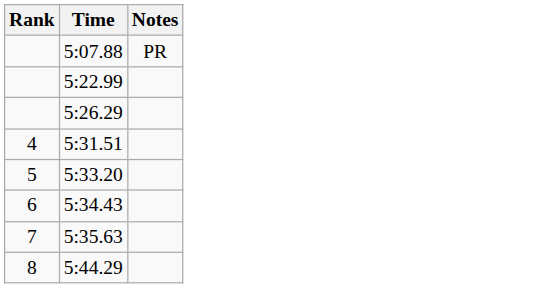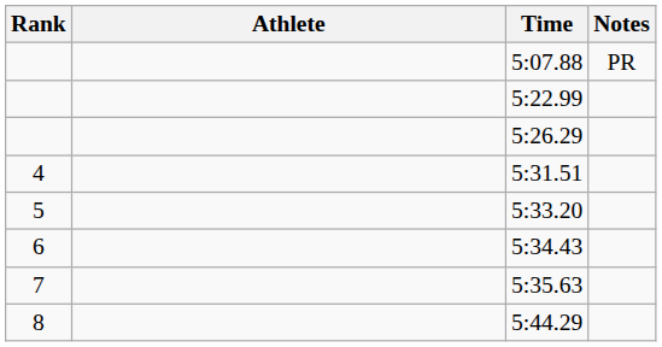 <table class="wikitable" style="text-align:center">
 <tr>
 <th>Rank</th>
+<th Style="width:18em">Athlete</th>
 <th>Time</th>
 <th>Notes</th>
 </tr>
 <tr>
 <td></td>
+<td style="text-align:left"></td>
 <td>5:07.88</td>
 <td>PR</td>
 </tr>
 <tr>
 <td></td>
+<td style="text-align:left"></td>
 <td>5:22.99</td>
 <td></td>
 </tr>
 <tr>
 <td></td>
+<td style="text-align:left"></td>
 <td>5:26.29</td>
 <td></td>
 </tr>
 <tr>
 <td>4</td>
+<td style="text-align:left"></td>
 <td>5:31.51</td>
 <td></td>
 </tr>
 <tr>
 <td>5</td>
+<td style="text-align:left"></td>
 <td>5:33.20</td>
 <td></td>
 </tr>
 <tr>
 <td>6</td>
+<td style="text-align:left"></td>
 <td>5:34.43</td>
 <td></td>
 </tr>
 <tr>
 <td>7</td>
+<td style="text-align:left"></td>
 <td>5:35.63</td>
 <td></td>
 </tr>
 <tr>
 <td>8</td>
+<td style="text-align:left"></td>
 <td>5:44.29</td>
 <td></td>
 </tr>
 </table>
